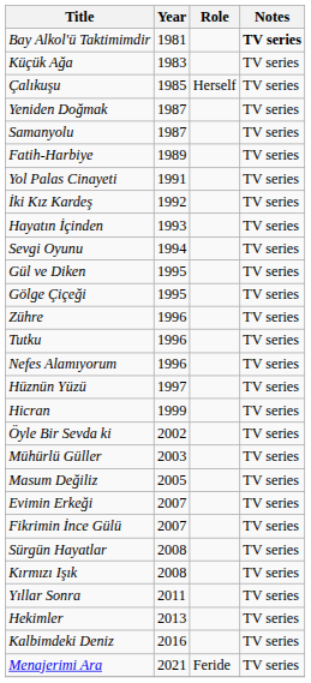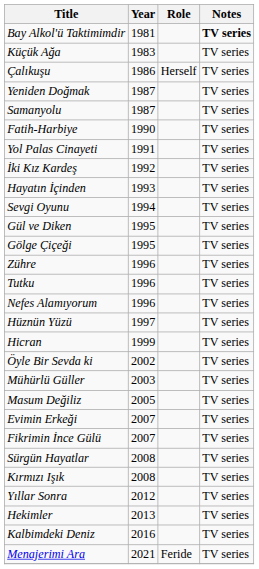 <table class="wikitable sortable">
 <tr>
 <th>Title</th>
 <th>Year</th>
 <th>Role</th>
 <th>Notes</th>
 </tr>
 <tr>
 <td><em>Bay Alkol'ü Taktimimdir</em></td>
 <td style="text-align=right">1981</td>
 <td></td>
 <td><strong>TV series</strong></td>
 </tr>
 <tr>
 <td><em>Küçük Ağa</em></td>
 <td style="text-align=right">1983</td>
 <td></td>
 <td>TV series</td>
 </tr>
 <tr>
 <td><em>Çalıkuşu</em></td>
-<td style="text-align=right">1985</td>
+<td style="text-align=right">1986</td>
 <td>Herself</td>
 <td>TV series</td>
 </tr>
 <tr>
 <td><em>Yeniden Doğmak</em></td>
 <td style="text-align=right">1987</td>
 <td></td>
 <td>TV series</td>
 </tr>
 <tr>
 <td><em>Samanyolu</em></td>
 <td style="text-align=right">1987</td>
 <td></td>
 <td>TV series</td>
 </tr>
 <tr>
 <td><em>Fatih-Harbiye</em></td>
-<td style="text-align=right">1989</td>
+<td style="text-align=right">1990</td>
 <td></td>
 <td>TV series</td>
 </tr>
 <tr>
 <td><em>Yol Palas Cinayeti</em></td>
 <td style="text-align=right">1991</td>
 <td></td>
 <td>TV series</td>
 </tr>
 <tr>
 <td><em>İki Kız Kardeş</em></td>
 <td style="text-align=right">1992</td>
 <td></td>
 <td>TV series</td>
 </tr>
 <tr>
 <td><em>Hayatın İçinden</em></td>
 <td style="text-align=right">1993</td>
 <td></td>
 <td>TV series</td>
 </tr>
 <tr>
 <td><em>Sevgi Oyunu</em></td>
 <td style="text-align=right">1994</td>
 <td></td>
 <td>TV series</td>
 </tr>
 <tr>
 <td><em>Gül ve Diken</em></td>
 <td style="text-align=right">1995</td>
 <td></td>
 <td>TV series</td>
 </tr>
 <tr>
 <td><em>Gölge Çiçeği</em></td>
 <td style="text-align=right">1995</td>
 <td></td>
 <td>TV series</td>
 </tr>
 <tr>
 <td><em>Zühre</em></td>
 <td style="text-align=right">1996</td>
 <td></td>
 <td>TV series</td>
 </tr>
 <tr>
 <td><em>Tutku</em></td>
 <td style="text-align=right">1996</td>
 <td></td>
 <td>TV series</td>
 </tr>
 <tr>
 <td><em>Nefes Alamıyorum</em></td>
 <td style="text-align=right">1996</td>
 <td></td>
 <td>TV series</td>
 </tr>
 <tr>
 <td><em>Hüznün Yüzü</em></td>
 <td style="text-align=right">1997</td>
 <td></td>
 <td>TV series</td>
 </tr>
 <tr>
 <td><em>Hicran</em></td>
 <td style="text-align=right">1999</td>
 <td></td>
 <td>TV series</td>
 </tr>
 <tr>
 <td><em>Öyle Bir Sevda ki</em></td>
 <td style="text-align=right">2002</td>
 <td></td>
 <td>TV series</td>
 </tr>
 <tr>
 <td><em>Mühürlü Güller</em></td>
 <td style="text-align=right">2003</td>
 <td></td>
 <td>TV series</td>
 </tr>
 <tr>
 <td><em>Masum Değiliz</em></td>
 <td style="text-align=right">2005</td>
 <td></td>
 <td>TV series</td>
 </tr>
 <tr>
 <td><em>Evimin Erkeği</em></td>
 <td style="text-align=right">2007</td>
 <td></td>
 <td>TV series</td>
 </tr>
 <tr>
 <td><em>Fikrimin İnce Gülü</em></td>
 <td style="text-align=right">2007</td>
 <td></td>
 <td>TV series</td>
 </tr>
 <tr>
 <td><em>Sürgün Hayatlar</em></td>
 <td style="text-align=right">2008</td>
 <td></td>
 <td>TV series</td>
 </tr>
 <tr>
 <td><em>Kırmızı Işık</em></td>
 <td style="text-align=right">2008</td>
 <td></td>
 <td>TV series</td>
 </tr>
 <tr>
 <td><em>Yıllar Sonra</em></td>
-<td style="text-align=right">2011</td>
+<td style="text-align=right">2012</td>
 <td></td>
 <td>TV series</td>
 </tr>
 <tr>
 <td><em>Hekimler</em></td>
 <td style="text-align=right">2013</td>
 <td></td>
 <td>TV series</td>
 </tr>
 <tr>
 <td><em>Kalbimdeki Deniz</em></td>
 <td style="text-align=right">2016</td>
 <td></td>
 <td>TV series</td>
 </tr>
 <tr>
 <td><em><a href='#'>Menajerimi Ara</a></em></td>
 <td style="text-align=right">2021</td>
 <td>Feride</td>
 <td>TV series</td>
 </tr>
 <tr>
 </tr>
 </table>
